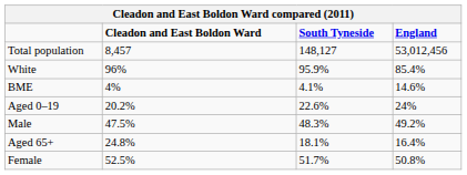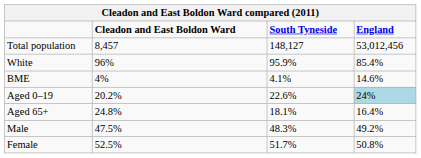 <table class="wikitable" style="float: right; margin-left: 2em; width: 40%;">
 <tr>
 <th colspan="4"><strong>Cleadon and East Boldon Ward compared (2011)</strong></th>
 </tr>
 <tr>
 <td></td>
 <td><strong>Cleadon and East Boldon Ward</strong></td>
 <td><strong><a href='#'>South Tyneside</a></strong></td>
 <td><strong><a href='#'>England</a></strong></td>
 </tr>
 <tr>
 <td>Total population</td>
 <td>8,457</td>
 <td>148,127</td>
 <td>53,012,456</td>
 </tr>
 <tr>
 <td>White</td>
 <td>96%</td>
 <td>95.9%</td>
 <td>85.4%</td>
 </tr>
 <tr>
 <td>BME</td>
 <td>4%</td>
 <td>4.1%</td>
 <td>14.6%</td>
 </tr>
 <tr>
 <td>Aged 0–19</td>
 <td>20.2%</td>
 <td>22.6%</td>
-<td>24%</td>
+<td style="background: lightblue;">24%</td>
+</tr>
+<tr>
+<td>Aged 65+</td>
+<td>24.8%</td>
+<td>18.1%</td>
+<td>16.4%</td>
 </tr>
 <tr>
 <td>Male</td>
 <td>47.5%</td>
 <td>48.3%</td>
 <td>49.2%</td>
 </tr>
 <tr>
-<td>Aged 65+</td>
-<td>24.8%</td>
-<td>18.1%</td>
-<td>16.4%</td>
-</tr>
-<tr>
 <td>Female</td>
 <td>52.5%</td>
 <td>51.7%</td>
 <td>50.8%</td>
 </tr>
 </table>
